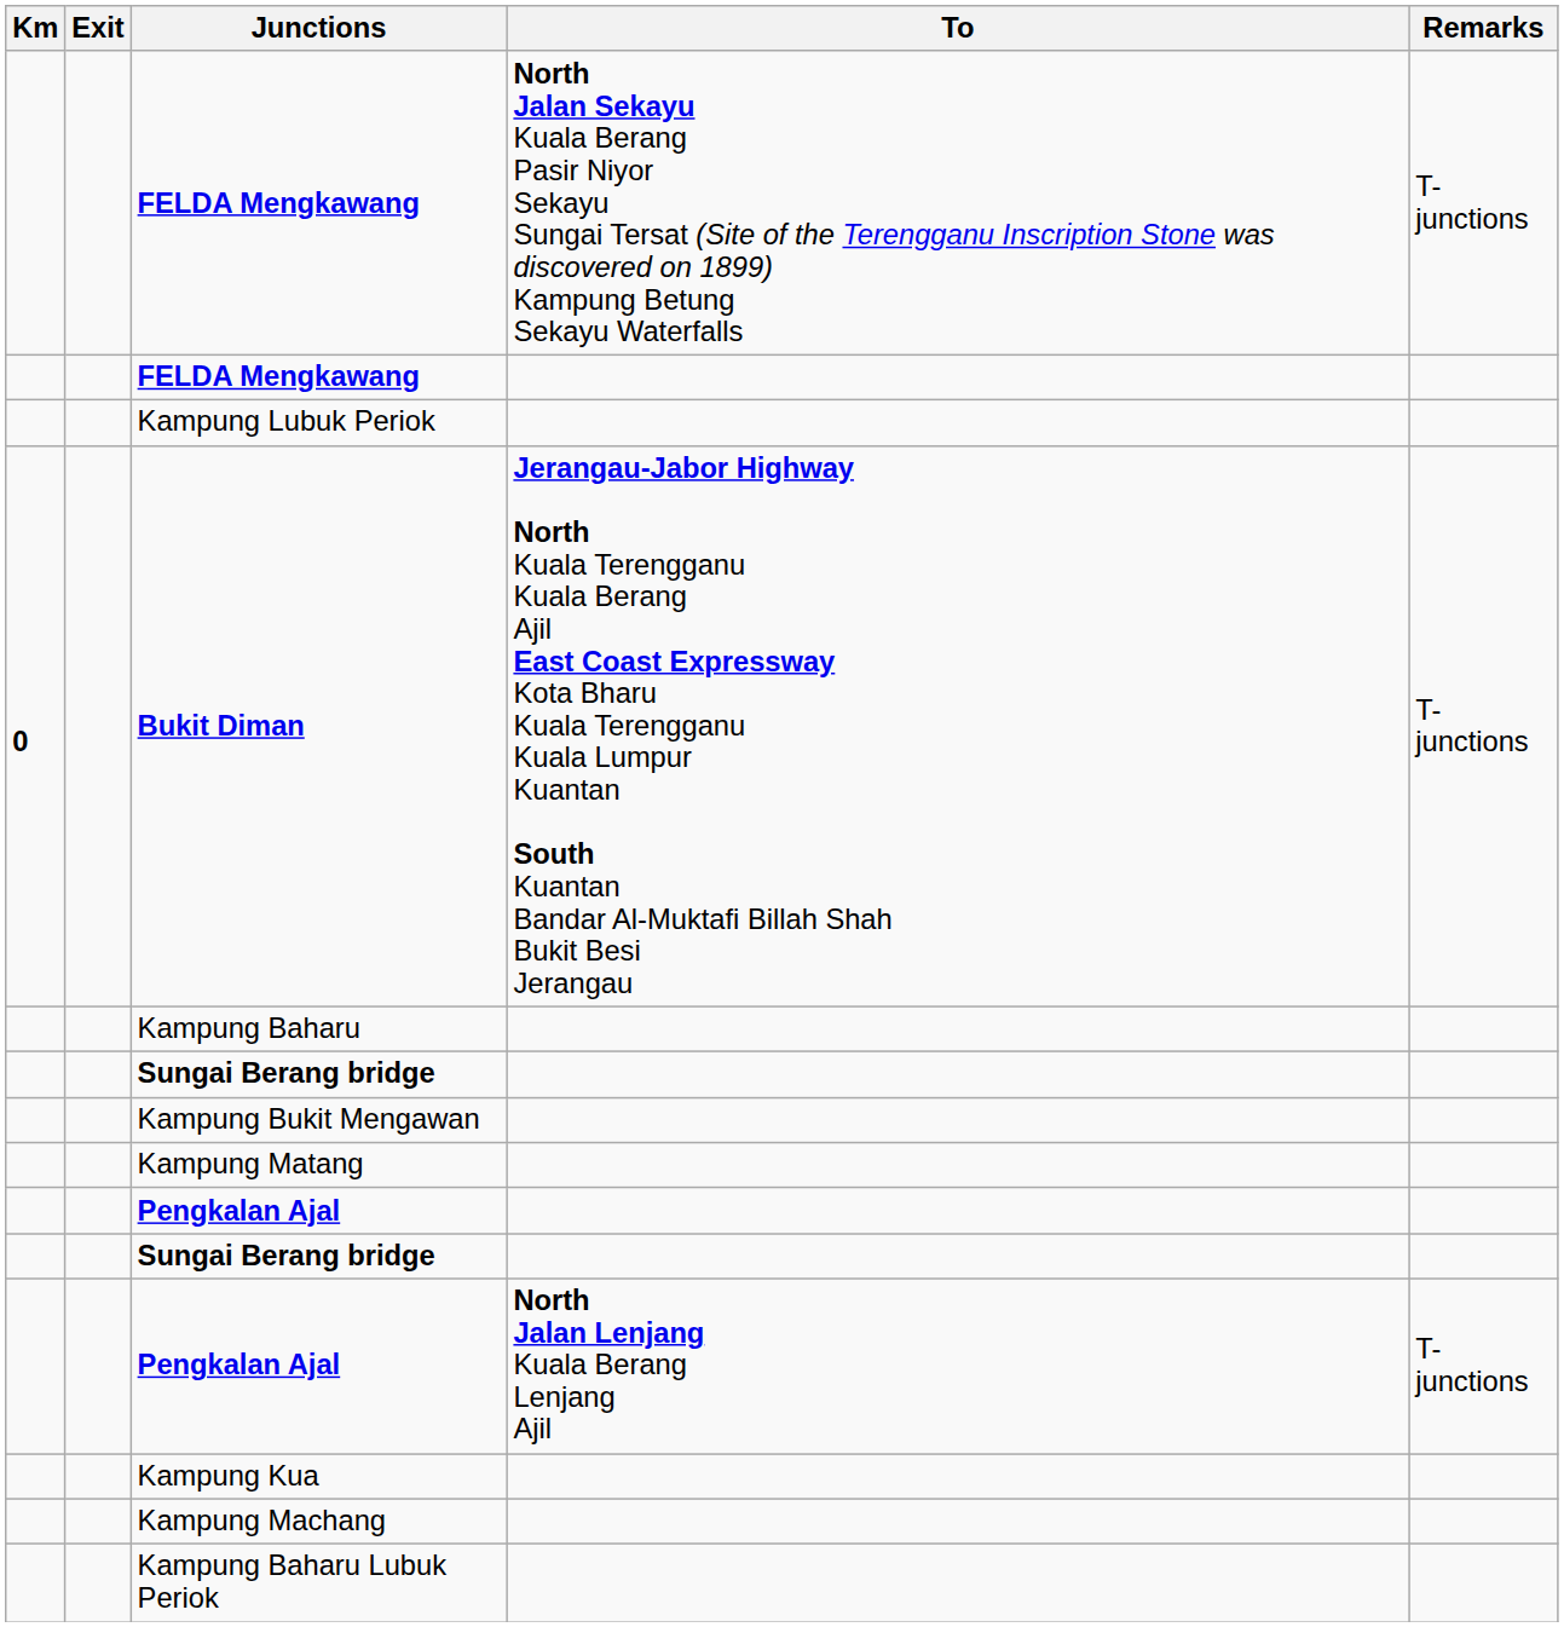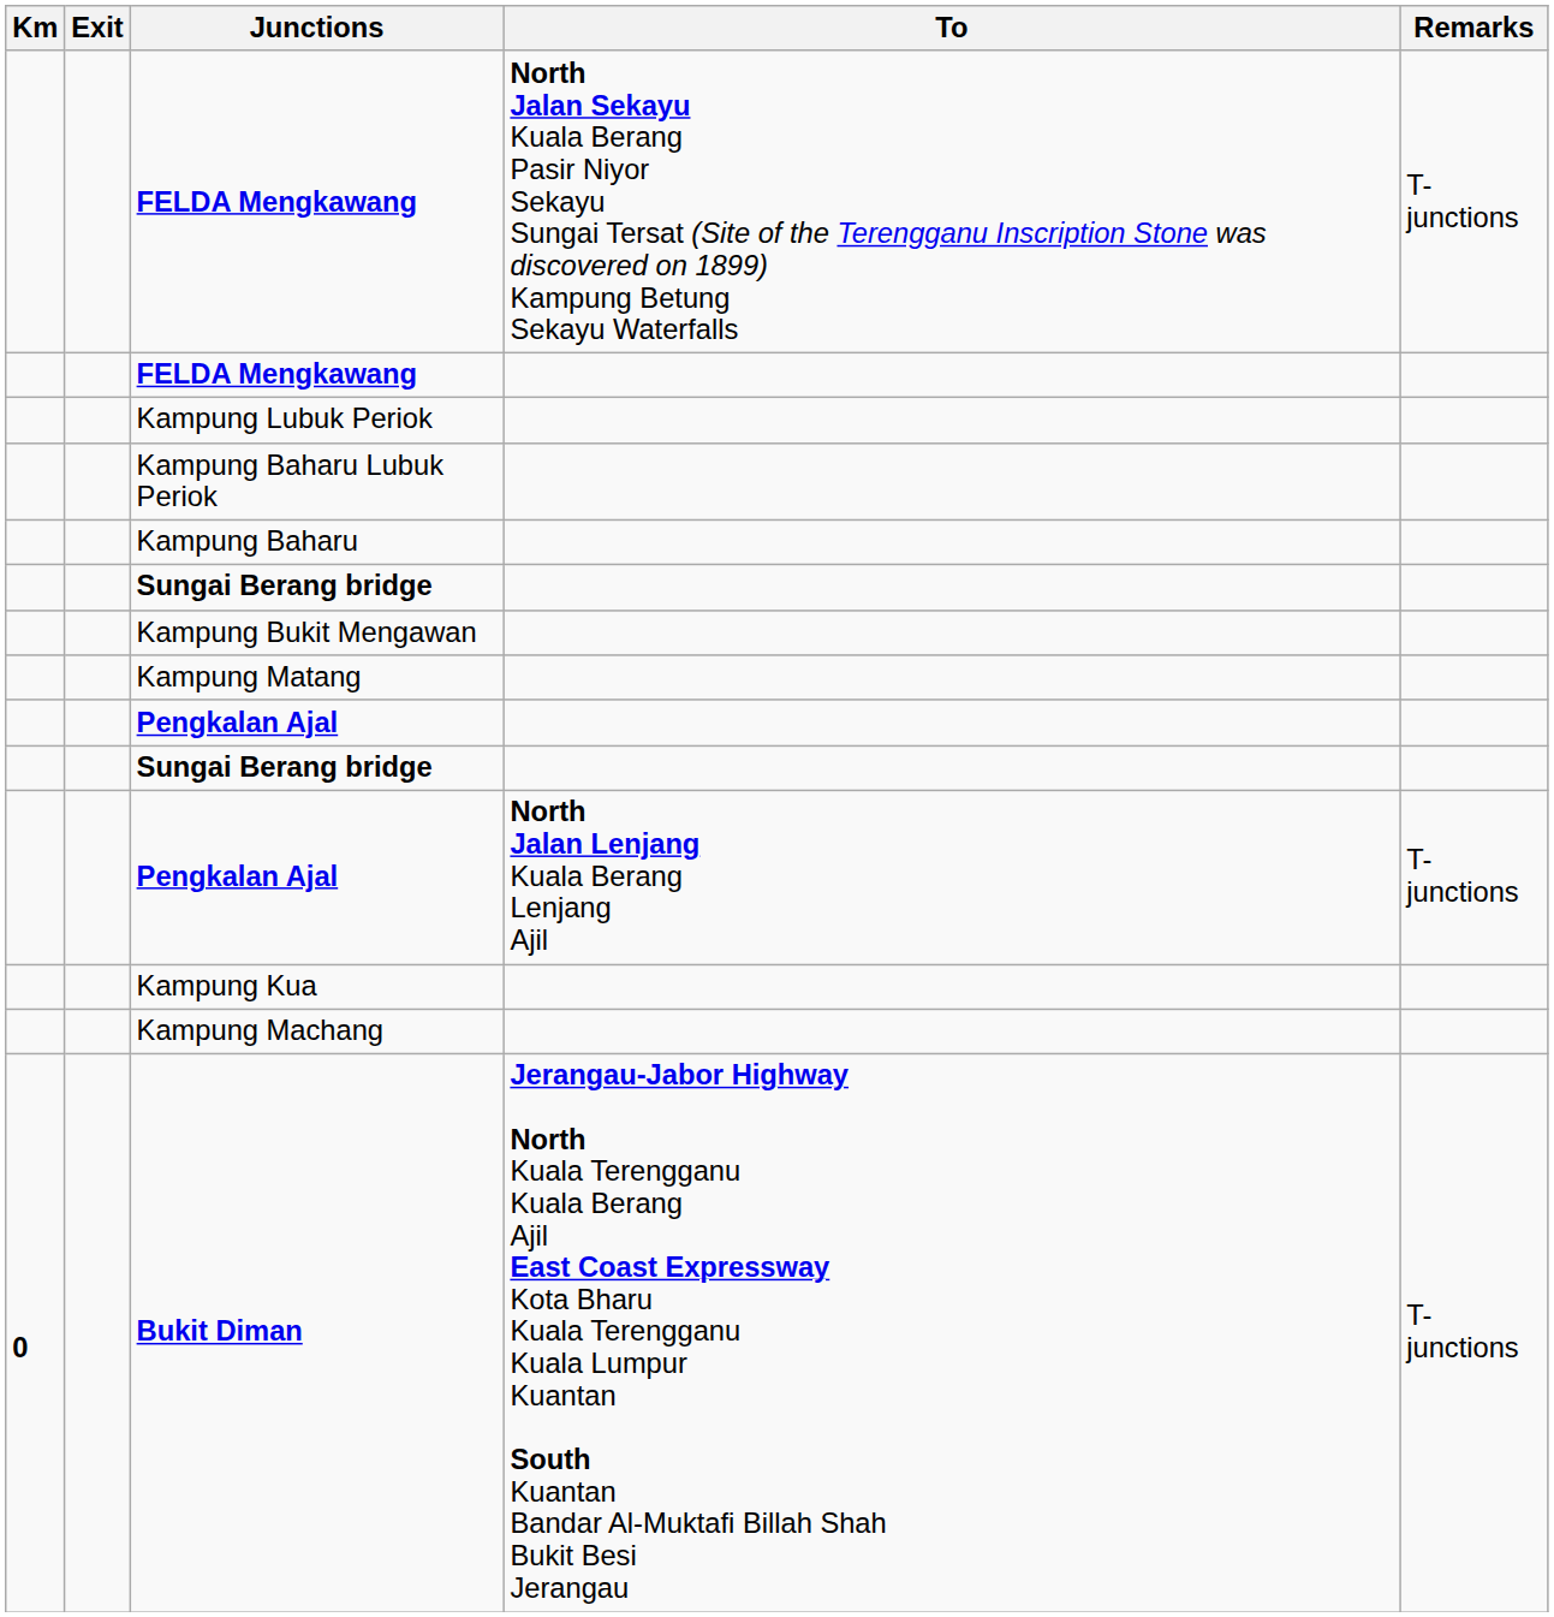 <table class="wikitable">
 <tr>
 <th>Km</th>
 <th>Exit</th>
 <th>Junctions</th>
 <th>To</th>
 <th>Remarks</th>
 </tr>
 <tr>
 <td></td>
 <td></td>
 <td><strong><a href='#'>FELDA Mengkawang</a></strong></td>
 <td><strong>North</strong><br> <strong><a href='#'>Jalan Sekayu</a></strong><br>Kuala Berang<br>Pasir Niyor<br>Sekayu<br>Sungai Tersat <em>(Site of the <a href='#'>Terengganu Inscription Stone</a> was discovered on 1899)</em><br>Kampung Betung<br>Sekayu Waterfalls </td>
 <td>T-junctions</td>
 </tr>
 <tr>
 <td></td>
 <td></td>
 <td><strong><a href='#'>FELDA Mengkawang</a></strong></td>
 <td></td>
 <td></td>
 </tr>
 <tr>
 <td></td>
 <td></td>
 <td>Kampung Lubuk Periok</td>
 <td></td>
 <td></td>
 </tr>
 <tr>
-<td><br><strong>0</strong></td>
 <td></td>
-<td><strong><a href='#'>Bukit Diman</a></strong></td>
-<td> <strong><a href='#'>Jerangau-Jabor Highway</a></strong><br><br><strong>North</strong><br> Kuala Terengganu<br> Kuala Berang<br> Ajil<br> <strong><a href='#'>East Coast Expressway</a></strong><br>Kota Bharu<br>Kuala Terengganu<br>Kuala Lumpur<br>Kuantan<br><br><strong>South</strong><br>  Kuantan<br> Bandar Al-Muktafi Billah Shah<br> Bukit Besi<br> Jerangau</td>
-<td>T-junctions</td>
+<td></td>
+<td>Kampung Baharu Lubuk Periok</td>
+<td></td>
+<td></td>
 </tr>
 <tr>
 <td></td>
 <td></td>
 <td>Kampung Baharu</td>
 <td></td>
 <td></td>
 </tr>
 <tr>
 <td></td>
 <td></td>
 <td><strong>Sungai Berang bridge</strong></td>
 <td></td>
 <td></td>
 </tr>
 <tr>
 <td></td>
 <td></td>
 <td>Kampung Bukit Mengawan</td>
 <td></td>
 <td></td>
 </tr>
 <tr>
 <td></td>
 <td></td>
 <td>Kampung Matang</td>
 <td></td>
 <td></td>
 </tr>
 <tr>
 <td></td>
 <td></td>
 <td><strong><a href='#'>Pengkalan Ajal</a></strong></td>
 <td></td>
 <td></td>
 </tr>
 <tr>
 <td></td>
 <td></td>
 <td><strong>Sungai Berang bridge</strong></td>
 <td></td>
 <td></td>
 </tr>
 <tr>
 <td></td>
 <td></td>
 <td><strong><a href='#'>Pengkalan Ajal</a></strong></td>
 <td><strong>North</strong><br> <strong><a href='#'>Jalan Lenjang</a></strong><br>Kuala Berang<br>Lenjang<br>Ajil</td>
 <td>T-junctions</td>
 </tr>
 <tr>
 <td></td>
 <td></td>
 <td>Kampung Kua</td>
 <td></td>
 <td></td>
 </tr>
 <tr>
 <td></td>
 <td></td>
 <td>Kampung Machang</td>
 <td></td>
 <td></td>
 </tr>
 <tr>
+<td><br><strong>0</strong></td>
 <td></td>
-<td></td>
-<td>Kampung Baharu Lubuk Periok</td>
-<td></td>
-<td></td>
+<td><strong><a href='#'>Bukit Diman</a></strong></td>
+<td> <strong><a href='#'>Jerangau-Jabor Highway</a></strong><br><br><strong>North</strong><br> Kuala Terengganu<br> Kuala Berang<br> Ajil<br> <strong><a href='#'>East Coast Expressway</a></strong><br>Kota Bharu<br>Kuala Terengganu<br>Kuala Lumpur<br>Kuantan<br><br><strong>South</strong><br>  Kuantan<br> Bandar Al-Muktafi Billah Shah<br> Bukit Besi<br> Jerangau</td>
+<td>T-junctions</td>
 </tr>
 </table>
